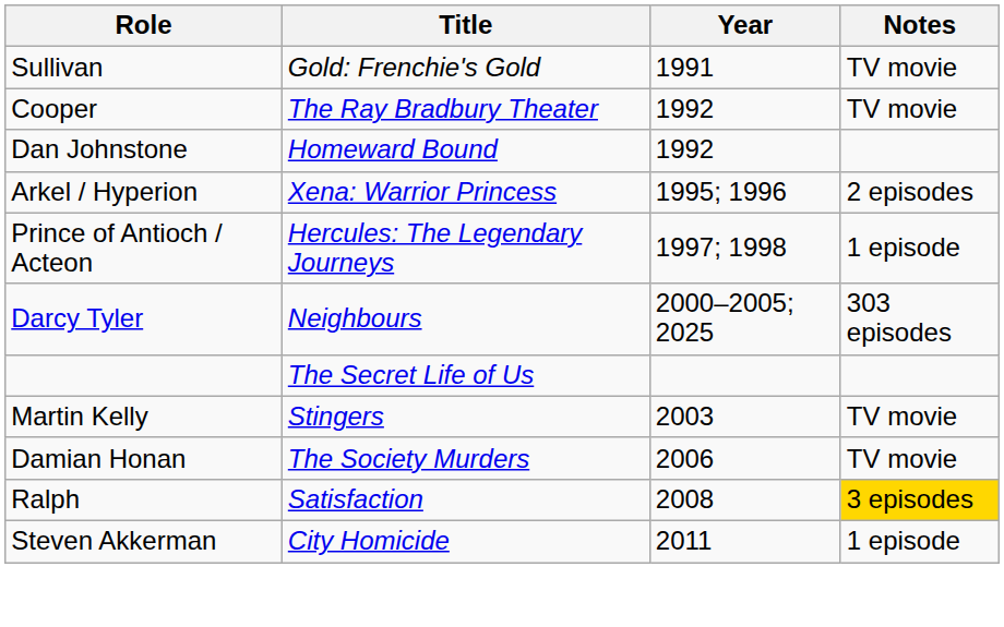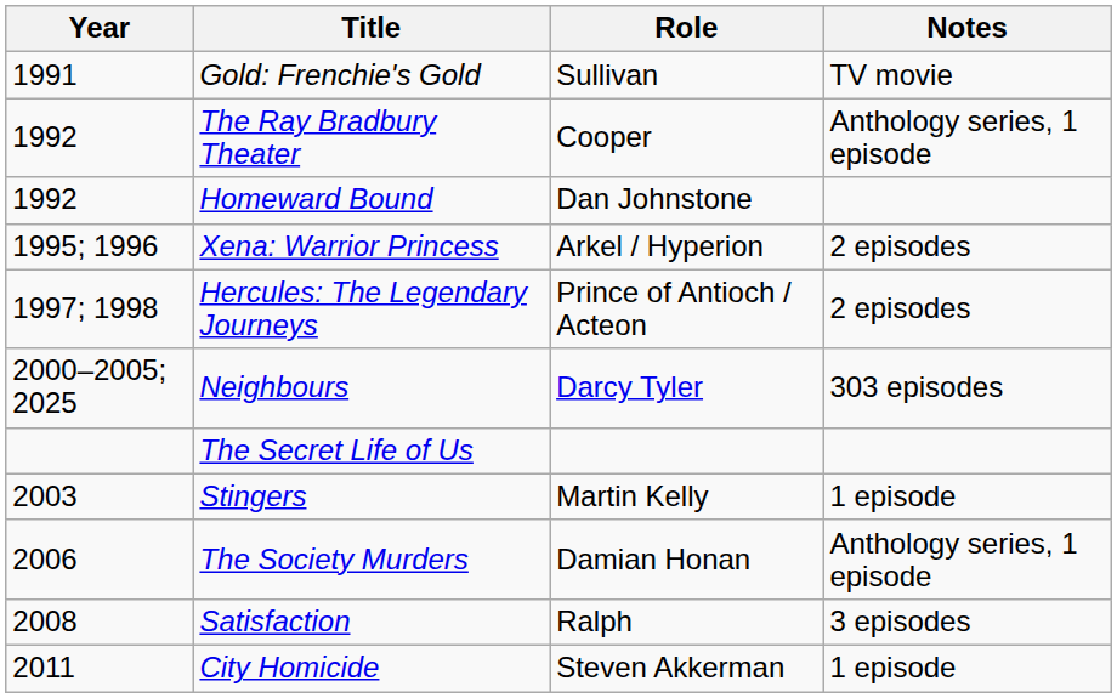 <table class=wikitable>
 <tr>
+<th>Year</th>
+<th>Title</th>
 <th>Role</th>
-<th>Title</th>
-<th>Year</th>
 <th>Notes</th>
 </tr>
 <tr>
+<td>1991</td>
+<td><em>Gold: Frenchie's Gold</em></td>
 <td>Sullivan</td>
-<td><em>Gold: Frenchie's Gold</em></td>
-<td>1991</td>
 <td>TV movie</td>
 </tr>
 <tr>
+<td>1992</td>
+<td><em><a href='#'>The Ray Bradbury Theater</a></em></td>
 <td>Cooper</td>
-<td><em><a href='#'>The Ray Bradbury Theater</a></em></td>
-<td>1992</td>
-<td>TV movie</td>
+<td>Anthology series, 1 episode</td>
 </tr>
 <tr>
+<td>1992</td>
+<td><em><a href='#'> Homeward Bound</a></em></td>
 <td>Dan Johnstone</td>
-<td><em><a href='#'> Homeward Bound</a></em></td>
-<td>1992</td>
 <td></td>
 </tr>
 <tr>
+<td>1995; 1996</td>
+<td><em><a href='#'>Xena: Warrior Princess</a></em></td>
 <td>Arkel / Hyperion</td>
-<td><em><a href='#'>Xena: Warrior Princess</a></em></td>
-<td>1995; 1996</td>
 <td>2 episodes</td>
 </tr>
 <tr>
+<td>1997; 1998</td>
+<td><em><a href='#'>Hercules: The Legendary Journeys</a></em></td>
 <td>Prince of Antioch / Acteon</td>
-<td><em><a href='#'>Hercules: The Legendary Journeys</a></em></td>
-<td>1997; 1998</td>
-<td>1 episode</td>
+<td>2 episodes</td>
 </tr>
 <tr>
+<td>2000–2005; 2025</td>
+<td><em><a href='#'>Neighbours</a></em></td>
 <td><a href='#'>Darcy Tyler</a></td>
-<td><em><a href='#'>Neighbours</a></em></td>
-<td>2000–2005; 2025</td>
 <td>303 episodes</td>
 </tr>
 <tr>
 <td></td>
 <td><em><a href='#'>The Secret Life of Us</a></em></td>
 <td></td>
 <td></td>
 </tr>
 <tr>
+<td>2003</td>
+<td><em><a href='#'>Stingers</a></em></td>
 <td>Martin Kelly</td>
-<td><em><a href='#'>Stingers</a></em></td>
-<td>2003</td>
-<td>TV movie</td>
+<td>1 episode</td>
 </tr>
 <tr>
+<td>2006</td>
+<td><em><a href='#'>The Society Murders</a></em></td>
 <td>Damian Honan</td>
-<td><em><a href='#'>The Society Murders</a></em></td>
-<td>2006</td>
-<td>TV movie</td>
+<td>Anthology series, 1 episode</td>
 </tr>
 <tr>
+<td>2008</td>
+<td><em><a href='#'>Satisfaction</a></em></td>
 <td>Ralph</td>
-<td><em><a href='#'>Satisfaction</a></em></td>
-<td>2008</td>
-<td style="background: gold;">3 episodes</td>
+<td>3 episodes</td>
 </tr>
 <tr>
+<td>2011</td>
+<td><em><a href='#'>City Homicide</a></em></td>
 <td>Steven Akkerman</td>
-<td><em><a href='#'>City Homicide</a></em></td>
-<td>2011</td>
 <td>1 episode</td>
 </tr>
 </table>
